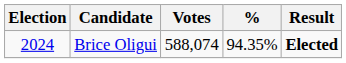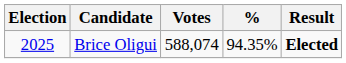 <table class=wikitable style=text-align:center>
 <tr>
 <th>Election</th>
 <th>Candidate</th>
 <th>Votes</th>
 <th>%</th>
 <th>Result</th>
 </tr>
 <tr>
-<td><a href='#'>2024</a></td>
+<td><a href='#'>2025</a></td>
 <td><a href='#'>Brice Oligui</a></td>
 <td>588,074</td>
 <td>94.35%</td>
 <td><strong>Elected</strong> </td>
 </tr>
 <tr>
 </tr>
 </table>
